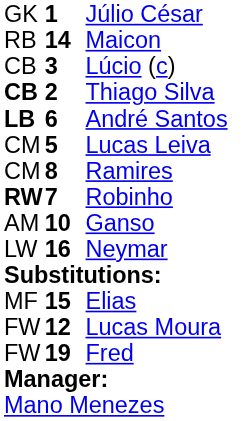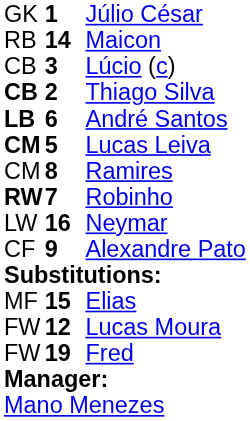 <table style="font-size: 90%" cellspacing="0" cellpadding="0">
 <tr>
 <th width="25"></th>
 <th width="25"></th>
 </tr>
 <tr>
 <td>GK</td>
 <td><strong>1</strong></td>
 <td><a href='#'>Júlio César</a></td>
 </tr>
 <tr>
 <td>RB</td>
 <td><strong>14</strong></td>
 <td><a href='#'>Maicon</a></td>
 </tr>
 <tr>
 <td>CB</td>
 <td><strong>3</strong></td>
 <td><a href='#'>Lúcio</a> (<a href='#'>c</a>)</td>
 </tr>
 <tr>
 <td><strong>CB</strong></td>
 <td><strong>2</strong></td>
 <td><a href='#'>Thiago Silva</a></td>
 </tr>
 <tr>
 <td><strong>LB</strong></td>
 <td><strong>6</strong></td>
 <td><a href='#'>André Santos</a></td>
 <td></td>
 </tr>
 <tr>
-<td>CM</td>
+<td><strong>CM</strong></td>
 <td><strong>5</strong></td>
 <td><a href='#'>Lucas Leiva</a></td>
 </tr>
 <tr>
 <td>CM</td>
 <td><strong>8</strong></td>
 <td><a href='#'>Ramires</a></td>
 </tr>
 <tr>
 <td><strong>RW</strong></td>
 <td><strong>7</strong></td>
 <td><a href='#'>Robinho</a></td>
 </tr>
 <tr>
-<td>AM</td>
-<td><strong>10</strong></td>
-<td><a href='#'>Ganso</a></td>
+<td>LW</td>
+<td><strong>16</strong></td>
+<td><a href='#'>Neymar</a></td>
 <td></td>
 <td></td>
 </tr>
 <tr>
-<td>LW</td>
-<td><strong>16</strong></td>
-<td><a href='#'>Neymar</a></td>
+<td>CF</td>
+<td><strong>9</strong></td>
+<td><a href='#'>Alexandre Pato</a></td>
 <td></td>
 <td></td>
 </tr>
 <tr>
 <td colspan=3><strong>Substitutions:</strong></td>
 </tr>
 <tr>
 <td>MF</td>
 <td><strong>15</strong></td>
 <td><a href='#'>Elias</a></td>
 <td></td>
 <td></td>
 </tr>
 <tr>
 <td>FW</td>
 <td><strong>12</strong></td>
 <td><a href='#'>Lucas Moura</a></td>
 <td></td>
 <td></td>
 </tr>
 <tr>
 <td>FW</td>
 <td><strong>19</strong></td>
 <td><a href='#'>Fred</a></td>
 <td></td>
 <td></td>
 </tr>
 <tr>
 <td colspan=3><strong>Manager:</strong></td>
 </tr>
 <tr>
 <td colspan=3><a href='#'>Mano Menezes</a></td>
 </tr>
 </table>
